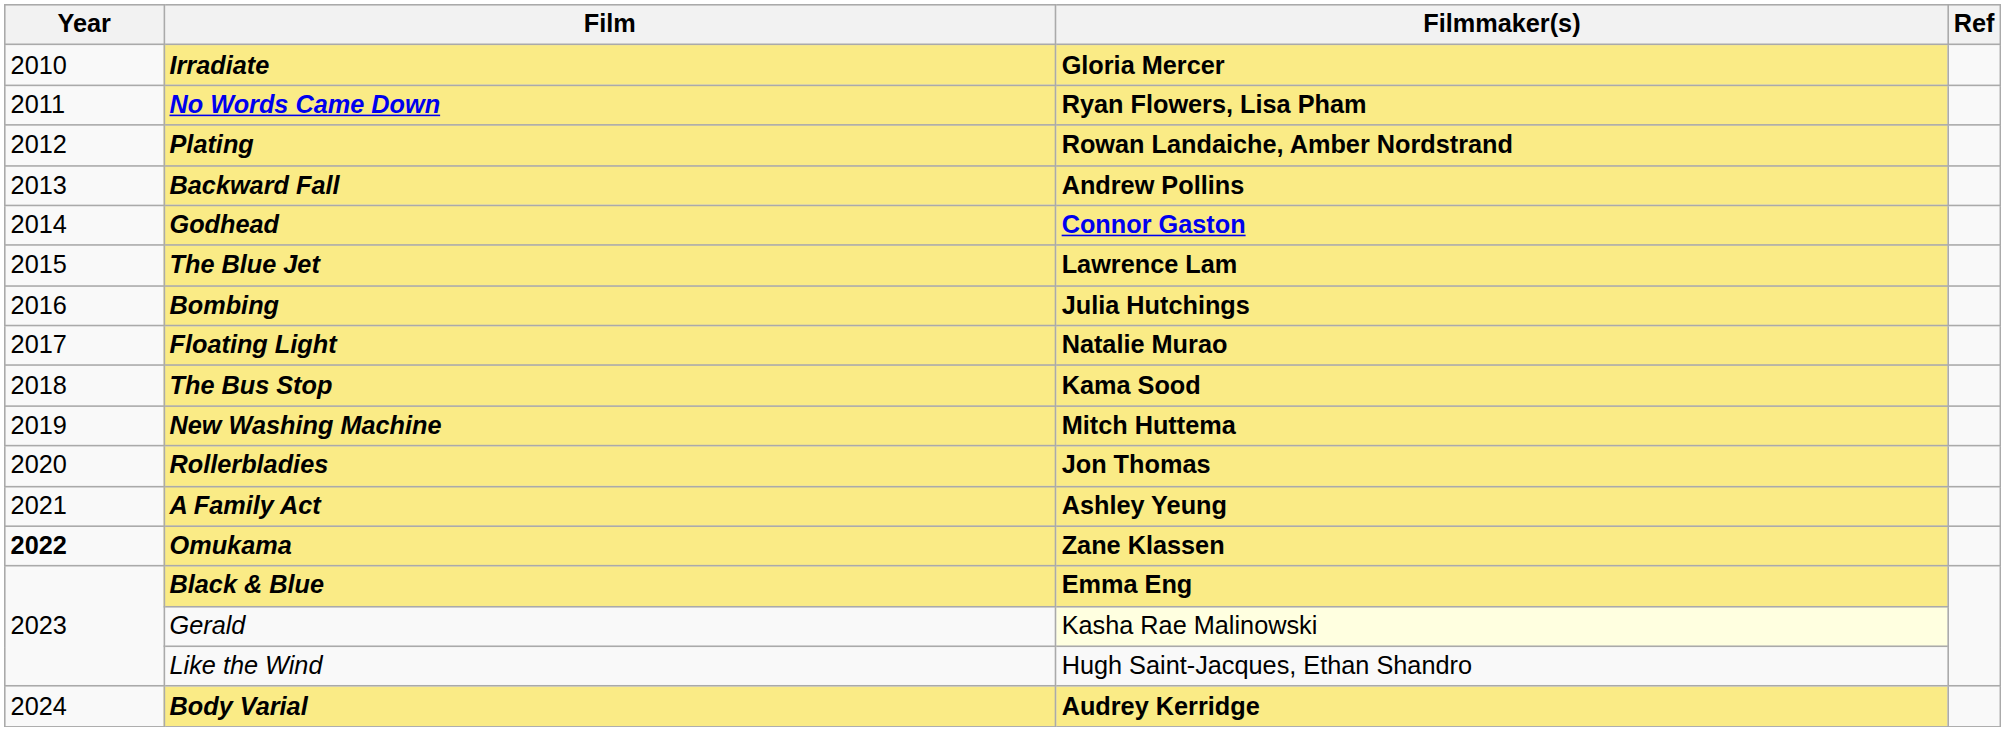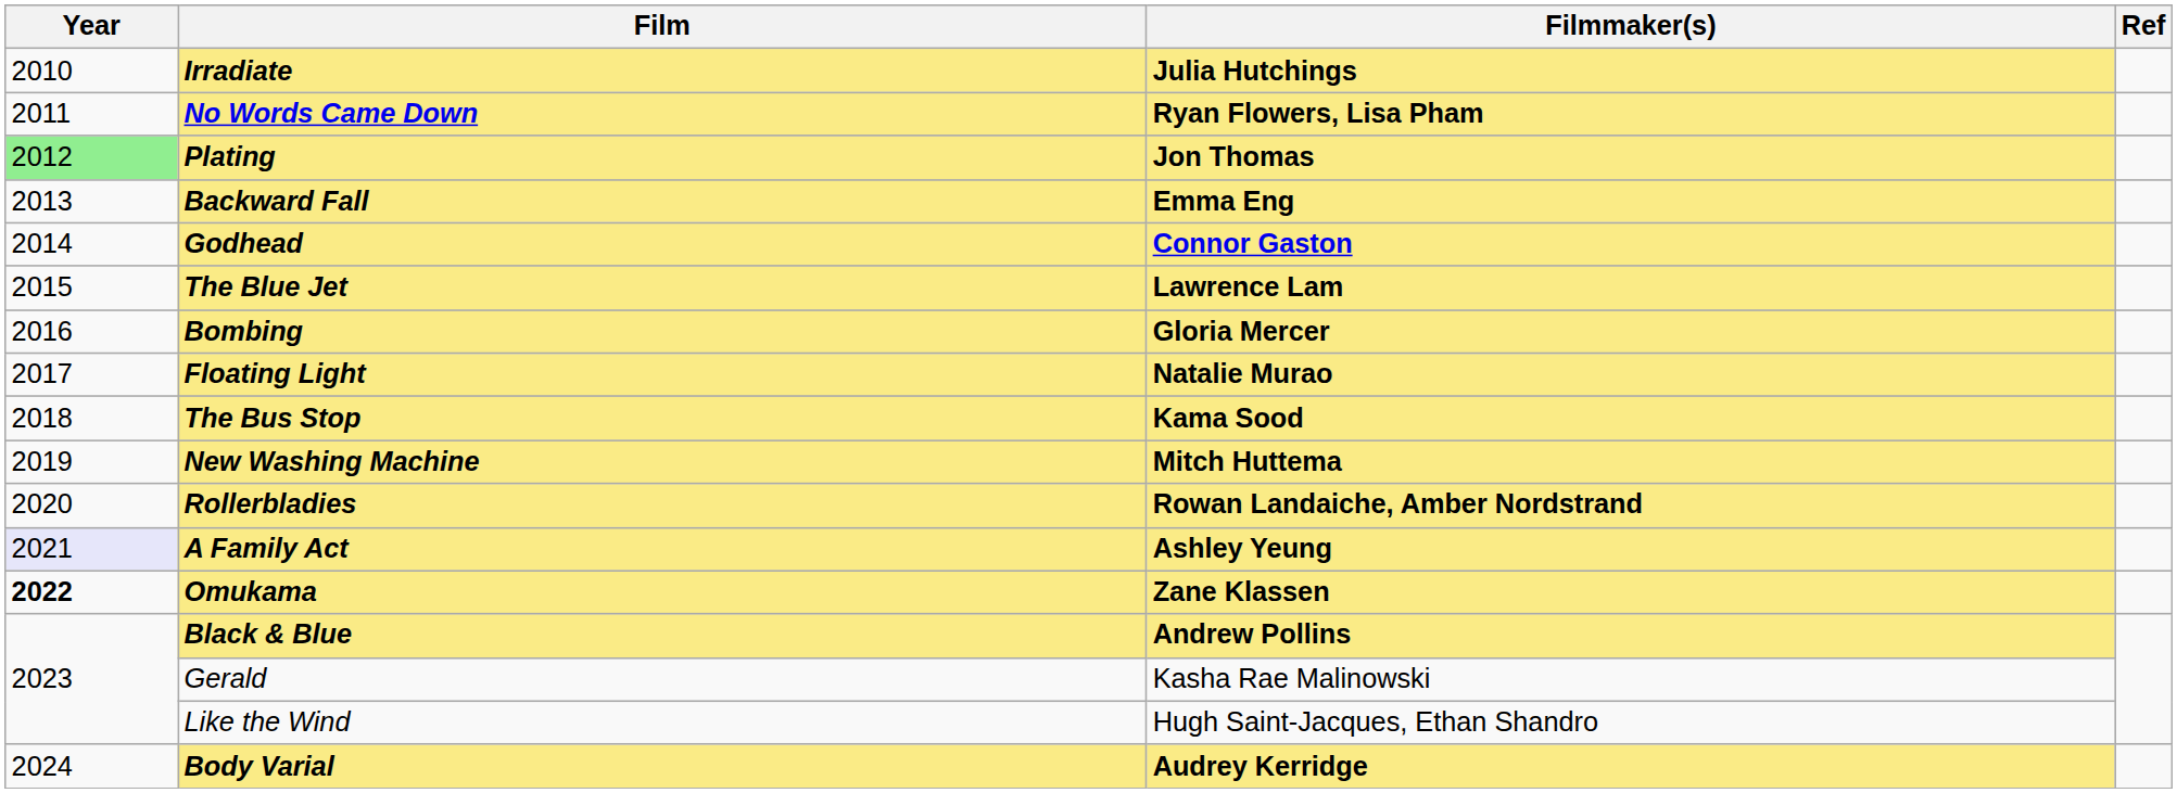 <table class = "wikitable sortable" width=100%>
 <tr>
 <th style="width:8%;">Year</th>
 <th style="width:45%;">Film</th>
 <th style="width:45%;">Filmmaker(s)</th>
 <th style="width:2%;">Ref</th>
 </tr>
 <tr>
 <td>2010</td>
 <td style="background:#FAEB86;"><strong><em>Irradiate</em></strong></td>
-<td style="background:#FAEB86;"><strong>Gloria Mercer</strong></td>
+<td style="background:#FAEB86;"><strong>Julia Hutchings</strong></td>
 <td></td>
 </tr>
 <tr>
 <td>2011</td>
 <td style="background:#FAEB86;"><strong><em><a href='#'>No Words Came Down</a></em></strong></td>
 <td style="background:#FAEB86;"><strong>Ryan Flowers, Lisa Pham</strong></td>
 <td></td>
 </tr>
 <tr>
-<td>2012</td>
+<td style="background: lightgreen;">2012</td>
 <td style="background:#FAEB86;"><strong><em>Plating</em></strong></td>
-<td style="background:#FAEB86;"><strong>Rowan Landaiche, Amber Nordstrand</strong></td>
+<td style="background:#FAEB86;"><strong>Jon Thomas</strong></td>
 <td></td>
 </tr>
 <tr>
 <td>2013</td>
 <td style="background:#FAEB86;"><strong><em>Backward Fall</em></strong></td>
-<td style="background:#FAEB86;"><strong>Andrew Pollins</strong></td>
+<td style="background:#FAEB86;"><strong>Emma Eng</strong></td>
 <td></td>
 </tr>
 <tr>
 <td>2014</td>
 <td style="background:#FAEB86;"><strong><em>Godhead</em></strong></td>
 <td style="background:#FAEB86;"><strong><a href='#'>Connor Gaston</a></strong></td>
 <td></td>
 </tr>
 <tr>
 <td>2015</td>
 <td style="background:#FAEB86;"><strong><em>The Blue Jet</em></strong></td>
 <td style="background:#FAEB86;"><strong>Lawrence Lam</strong></td>
 <td></td>
 </tr>
 <tr>
 <td>2016</td>
 <td style="background:#FAEB86;"><strong><em>Bombing</em></strong></td>
-<td style="background:#FAEB86;"><strong>Julia Hutchings</strong></td>
+<td style="background:#FAEB86;"><strong>Gloria Mercer</strong></td>
 <td></td>
 </tr>
 <tr>
 <td>2017</td>
 <td style="background:#FAEB86;"><strong><em>Floating Light</em></strong></td>
 <td style="background:#FAEB86;"><strong>Natalie Murao</strong></td>
 <td></td>
 </tr>
 <tr>
 <td>2018</td>
 <td style="background:#FAEB86;"><strong><em>The Bus Stop</em></strong></td>
 <td style="background:#FAEB86;"><strong>Kama Sood</strong></td>
 <td></td>
 </tr>
 <tr>
 <td>2019</td>
 <td style="background:#FAEB86;"><strong><em>New Washing Machine</em></strong></td>
 <td style="background:#FAEB86;"><strong>Mitch Huttema</strong></td>
 <td></td>
 </tr>
 <tr>
 <td>2020</td>
 <td style="background:#FAEB86;"><strong><em>Rollerbladies</em></strong></td>
-<td style="background:#FAEB86;"><strong>Jon Thomas</strong></td>
+<td style="background:#FAEB86;"><strong>Rowan Landaiche, Amber Nordstrand</strong></td>
 <td></td>
 </tr>
 <tr>
-<td>2021</td>
+<td style="background: lavender;">2021</td>
 <td style="background:#FAEB86;"><strong><em>A Family Act</em></strong></td>
 <td style="background:#FAEB86;"><strong>Ashley Yeung</strong></td>
 <td></td>
 </tr>
 <tr>
 <td><strong>2022</strong></td>
 <td style="background:#FAEB86;"><strong><em>Omukama</em></strong></td>
 <td style="background:#FAEB86;"><strong>Zane Klassen</strong></td>
 <td></td>
 </tr>
 <tr>
 <td rowspan=3>2023</td>
 <td style="background:#FAEB86;"><strong><em>Black & Blue</em></strong></td>
-<td style="background:#FAEB86;"><strong>Emma Eng</strong></td>
+<td style="background:#FAEB86;"><strong>Andrew Pollins</strong></td>
 <td rowspan=3></td>
 </tr>
 <tr>
 <td><em>Gerald</em></td>
-<td style="background: lightyellow;">Kasha Rae Malinowski</td>
+<td>Kasha Rae Malinowski</td>
 </tr>
 <tr>
 <td><em>Like the Wind</em></td>
 <td>Hugh Saint-Jacques, Ethan Shandro</td>
 </tr>
 <tr>
 <td>2024</td>
 <td style="background:#FAEB86;"><strong><em>Body Varial</em></strong></td>
 <td style="background:#FAEB86;"><strong>Audrey Kerridge</strong></td>
 <td></td>
 </tr>
 </table>
